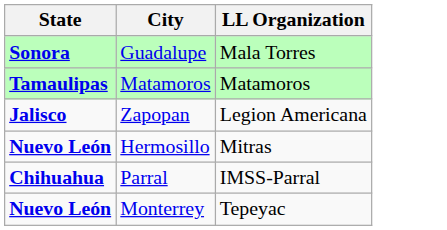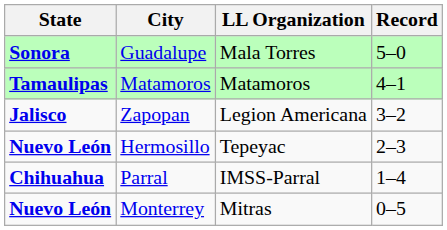 <table class="wikitable">
 <tr>
 <th>State</th>
 <th>City</th>
 <th>LL Organization</th>
+<th>Record</th>
 </tr>
 <tr bgcolor="#bbffbb">
 <td> <strong><a href='#'>Sonora</a></strong></td>
 <td><a href='#'>Guadalupe</a></td>
 <td>Mala Torres</td>
+<td>5–0</td>
 </tr>
 <tr bgcolor="#bbffbb">
 <td> <strong><a href='#'>Tamaulipas</a></strong></td>
 <td><a href='#'>Matamoros</a></td>
 <td>Matamoros</td>
+<td>4–1</td>
 </tr>
 <tr>
 <td> <strong><a href='#'>Jalisco</a></strong></td>
 <td><a href='#'>Zapopan</a></td>
 <td>Legion Americana</td>
+<td>3–2</td>
 </tr>
 <tr>
 <td> <strong><a href='#'>Nuevo León</a></strong></td>
 <td><a href='#'>Hermosillo</a></td>
-<td>Mitras</td>
+<td>Tepeyac</td>
+<td>2–3</td>
 </tr>
 <tr>
 <td> <strong><a href='#'>Chihuahua</a></strong></td>
 <td><a href='#'>Parral</a></td>
 <td>IMSS-Parral</td>
+<td>1–4</td>
 </tr>
 <tr>
 <td> <strong><a href='#'>Nuevo León</a></strong></td>
 <td><a href='#'>Monterrey</a></td>
-<td>Tepeyac</td>
+<td>Mitras</td>
+<td>0–5</td>
 </tr>
 </table>
